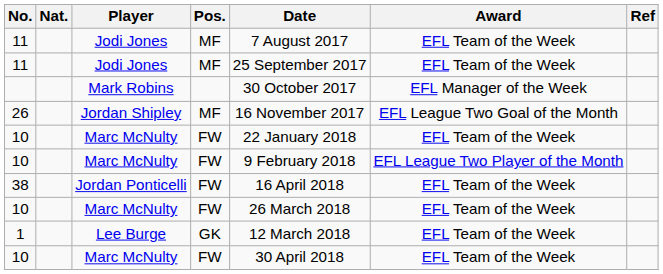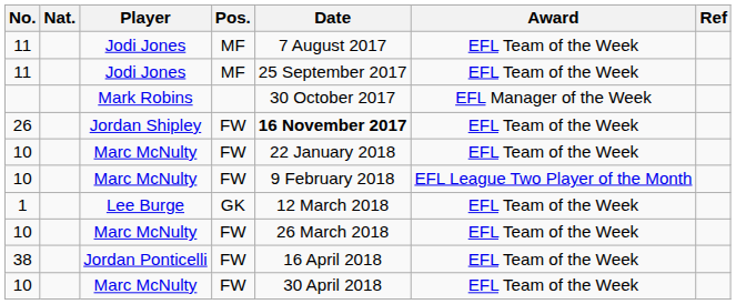 <table class="wikitable sortable alternance" style="text-align:center">
 <tr>
 <th>No.</th>
 <th>Nat.</th>
 <th>Player</th>
 <th>Pos.</th>
 <th>Date</th>
 <th>Award</th>
 <th>Ref</th>
 </tr>
 <tr>
 <td>11</td>
 <td></td>
 <td><a href='#'>Jodi Jones</a></td>
 <td>MF</td>
 <td>7 August 2017</td>
 <td><a href='#'>EFL</a> Team of the Week</td>
 <td></td>
 </tr>
 <tr>
 <td>11</td>
 <td></td>
 <td><a href='#'>Jodi Jones</a></td>
 <td>MF</td>
 <td>25 September 2017</td>
 <td><a href='#'>EFL</a> Team of the Week</td>
 <td></td>
 </tr>
 <tr>
 <td></td>
 <td></td>
 <td><a href='#'>Mark Robins</a></td>
 <td></td>
 <td>30 October 2017</td>
 <td><a href='#'>EFL</a> Manager of the Week</td>
 <td></td>
 </tr>
 <tr>
 <td>26</td>
 <td></td>
 <td><a href='#'>Jordan Shipley</a></td>
-<td>MF</td>
-<td>16 November 2017</td>
-<td><a href='#'>EFL</a> League Two Goal of the Month</td>
+<td>FW</td>
+<td><strong>16 November 2017</strong></td>
+<td><a href='#'>EFL</a> Team of the Week</td>
 <td></td>
 </tr>
 <tr>
 <td>10</td>
 <td></td>
 <td><a href='#'>Marc McNulty</a></td>
 <td>FW</td>
 <td>22 January 2018</td>
 <td><a href='#'>EFL</a> Team of the Week</td>
 <td></td>
 </tr>
 <tr>
 <td>10</td>
 <td></td>
 <td><a href='#'>Marc McNulty</a></td>
 <td>FW</td>
 <td>9 February 2018</td>
 <td><a href='#'>EFL League Two Player of the Month</a></td>
 <td></td>
 </tr>
 <tr>
+<td>1</td>
+<td></td>
+<td><a href='#'>Lee Burge</a></td>
+<td>GK</td>
+<td>12 March 2018</td>
+<td><a href='#'>EFL</a> Team of the Week</td>
+<td></td>
+</tr>
+<tr>
+<td>10</td>
+<td></td>
+<td><a href='#'>Marc McNulty</a></td>
+<td>FW</td>
+<td>26 March 2018</td>
+<td><a href='#'>EFL</a> Team of the Week</td>
+<td></td>
+</tr>
+<tr>
 <td>38</td>
 <td></td>
 <td><a href='#'>Jordan Ponticelli</a></td>
 <td>FW</td>
 <td>16 April 2018</td>
 <td><a href='#'>EFL</a> Team of the Week</td>
 <td></td>
 </tr>
 <tr>
 <td>10</td>
 <td></td>
 <td><a href='#'>Marc McNulty</a></td>
 <td>FW</td>
-<td>26 March 2018</td>
-<td><a href='#'>EFL</a> Team of the Week</td>
-<td></td>
-</tr>
-<tr>
-<td>1</td>
-<td></td>
-<td><a href='#'>Lee Burge</a></td>
-<td>GK</td>
-<td>12 March 2018</td>
-<td><a href='#'>EFL</a> Team of the Week</td>
-<td></td>
-</tr>
-<tr>
-<td>10</td>
-<td></td>
-<td><a href='#'>Marc McNulty</a></td>
-<td>FW</td>
 <td>30 April 2018</td>
 <td><a href='#'>EFL</a> Team of the Week</td>
 <td></td>
 </tr>
 </table>
